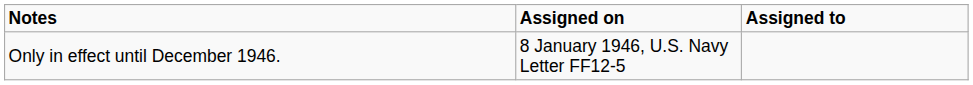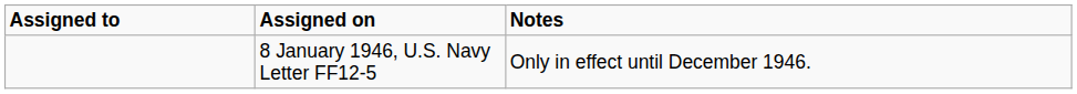 <table class="wikitable" style="width: 70%;">
 <tr>
+<td style="width: 200px;"><strong>Assigned to</strong></td>
+<td style="width: 200px;"><strong>Assigned on</strong></td>
 <td><strong>Notes</strong></td>
-<td style="width: 200px;"><strong>Assigned on</strong></td>
-<td style="width: 200px;"><strong>Assigned to</strong></td>
 </tr>
 <tr>
+<td></td>
+<td>8 January 1946, U.S. Navy Letter FF12-5</td>
 <td>Only in effect until December 1946.</td>
-<td>8 January 1946, U.S. Navy Letter FF12-5</td>
-<td></td>
 </tr>
 </table>
